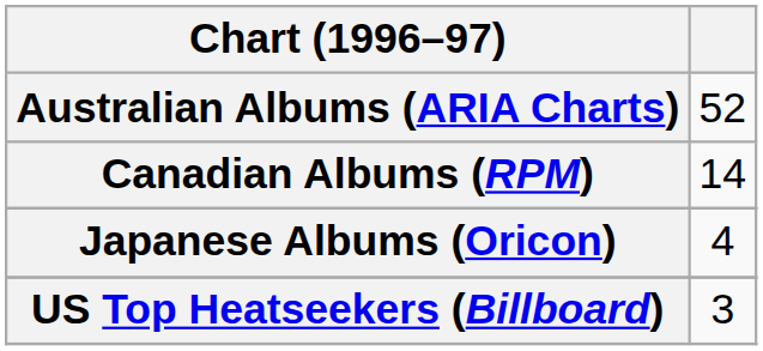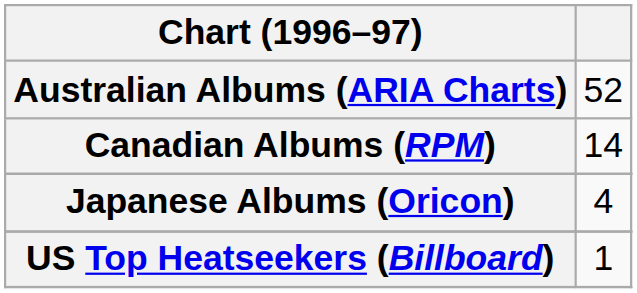 <table class="wikitable sortable plainrowheaders" style="text-align:center;">
 <tr>
 <th scope="col">Chart (1996–97)</th>
 <th scope="col"></th>
 </tr>
 <tr>
 <th scope="row">Australian Albums (<a href='#'>ARIA Charts</a>)</th>
 <td align="center">52</td>
 </tr>
 <tr>
 <th scope="row">Canadian Albums (<em><a href='#'>RPM</a></em>)</th>
 <td align="center">14</td>
 </tr>
 <tr>
 </tr>
 <tr>
 </tr>
 <tr>
 <th scope="row">Japanese Albums (<a href='#'>Oricon</a>)</th>
 <td align="center">4</td>
 </tr>
 <tr>
 </tr>
 <tr>
 </tr>
 <tr>
 </tr>
 <tr>
 </tr>
 <tr>
 <th scope="row">US <a href='#'>Top Heatseekers</a> (<a href='#'><em>Billboard</em></a>)</th>
-<td align="center">3</td>
+<td align="center">1</td>
 </tr>
 <tr>
 </tr>
 </table>
